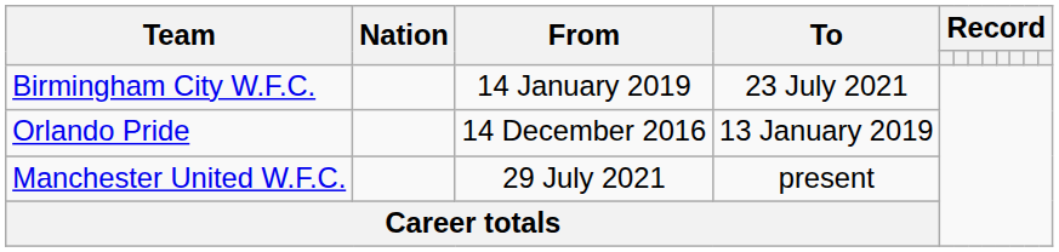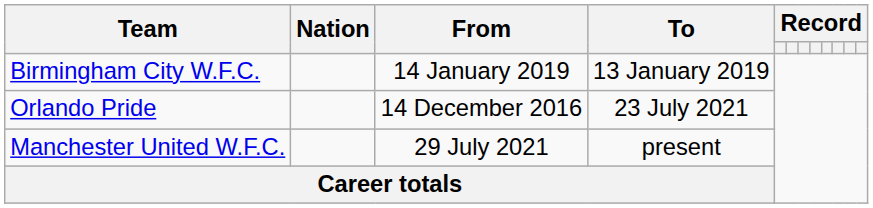 <table class="wikitable" style="text-align: center">
 <tr>
 <th rowspan="2">Team</th>
 <th rowspan="2">Nation</th>
 <th rowspan="2">From</th>
 <th rowspan="2">To</th>
 <th colspan="8">Record</th>
 </tr>
 <tr>
 <th></th>
 <th></th>
 <th></th>
 <th></th>
 <th></th>
 <th></th>
 <th></th>
 <th></th>
 </tr>
 <tr>
 <td align="left"><a href='#'>Birmingham City W.F.C.</a></td>
 <td align="left"></td>
 <td>14 January 2019</td>
-<td>23 July 2021<br></td>
+<td>13 January 2019<br></td>
 </tr>
 <tr>
 <td align="left"><a href='#'>Orlando Pride</a></td>
 <td align="left"></td>
 <td>14 December 2016</td>
-<td>13 January 2019<br></td>
+<td>23 July 2021<br></td>
 </tr>
 <tr>
 <td align="left"><a href='#'>Manchester United W.F.C.</a></td>
 <td align="left"></td>
 <td>29 July 2021</td>
 <td>present<br></td>
 </tr>
 <tr>
 <th colspan="4">Career totals<br></th>
 </tr>
 </table>
